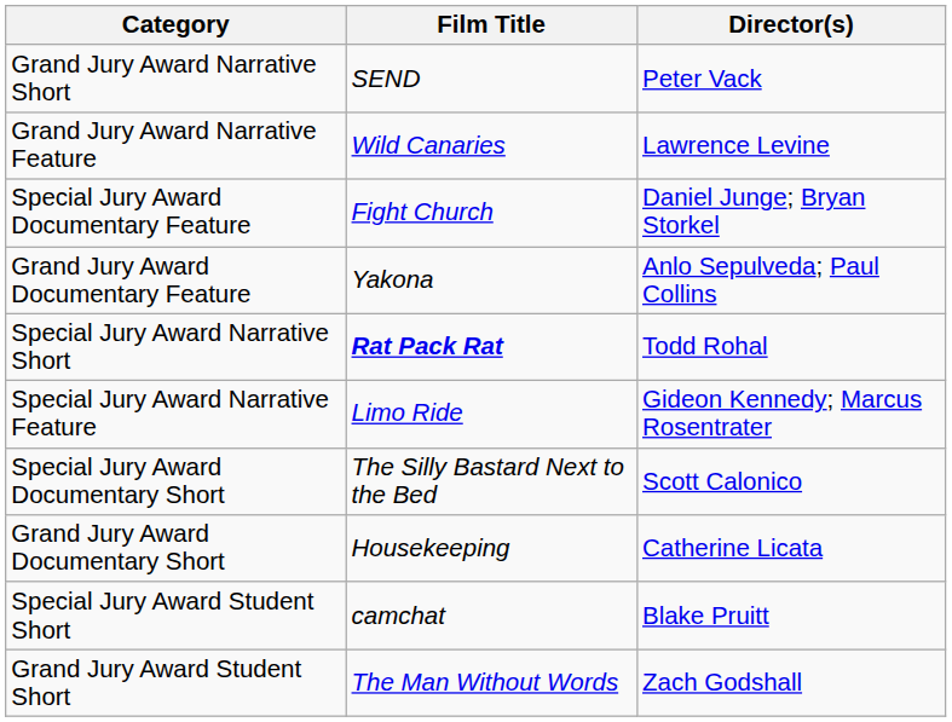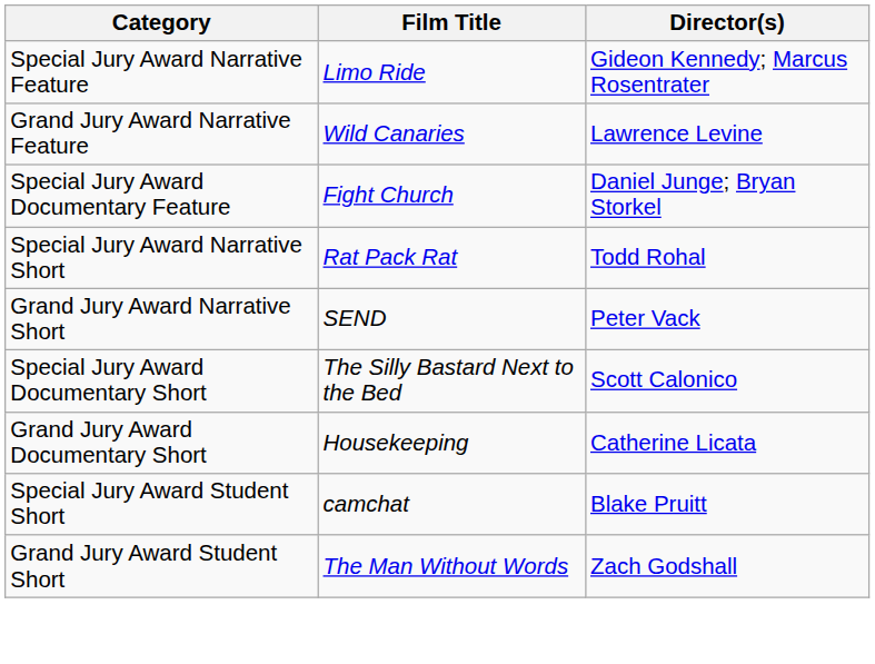 <table class="wikitable">
 <tr>
 <th>Category</th>
 <th>Film Title</th>
 <th>Director(s)</th>
 </tr>
 <tr>
-<td>Grand Jury Award Narrative Short</td>
-<td><em>SEND</em></td>
-<td><a href='#'>Peter Vack</a></td>
+<td>Special Jury Award Narrative Feature</td>
+<td><em><a href='#'>Limo Ride</a></em></td>
+<td><a href='#'>Gideon Kennedy</a>; <a href='#'>Marcus Rosentrater</a></td>
 </tr>
 <tr>
 <td>Grand Jury Award Narrative Feature</td>
 <td><em><a href='#'>Wild Canaries</a></em></td>
 <td><a href='#'>Lawrence Levine</a></td>
 </tr>
 <tr>
 <td>Special Jury Award Documentary Feature</td>
 <td><em><a href='#'>Fight Church</a></em></td>
 <td><a href='#'>Daniel Junge</a>; <a href='#'>Bryan Storkel</a></td>
 </tr>
 <tr>
-<td>Grand Jury Award Documentary Feature</td>
-<td><em>Yakona</em></td>
-<td><a href='#'>Anlo Sepulveda</a>; <a href='#'>Paul Collins</a></td>
-</tr>
-<tr>
 <td>Special Jury Award Narrative Short</td>
-<td><strong><em><a href='#'>Rat Pack Rat</a></em></strong></td>
+<td><em><a href='#'>Rat Pack Rat</a></em></td>
 <td><a href='#'>Todd Rohal</a></td>
 </tr>
 <tr>
-<td>Special Jury Award Narrative Feature</td>
-<td><em><a href='#'>Limo Ride</a></em></td>
-<td><a href='#'>Gideon Kennedy</a>; <a href='#'>Marcus Rosentrater</a></td>
+<td>Grand Jury Award Narrative Short</td>
+<td><em>SEND</em></td>
+<td><a href='#'>Peter Vack</a></td>
 </tr>
 <tr>
 <td>Special Jury Award Documentary Short</td>
 <td><em>The Silly Bastard Next to the Bed</em></td>
 <td><a href='#'>Scott Calonico</a></td>
 </tr>
 <tr>
 <td>Grand Jury Award  Documentary Short</td>
 <td><em>Housekeeping</em></td>
 <td><a href='#'>Catherine Licata</a></td>
 </tr>
 <tr>
 <td>Special Jury Award Student Short</td>
 <td><em>camchat</em></td>
 <td><a href='#'>Blake Pruitt</a></td>
 </tr>
 <tr>
 <td>Grand Jury Award Student Short</td>
 <td><em><a href='#'>The Man Without Words</a></em></td>
 <td><a href='#'>Zach Godshall</a></td>
 </tr>
 </table>
